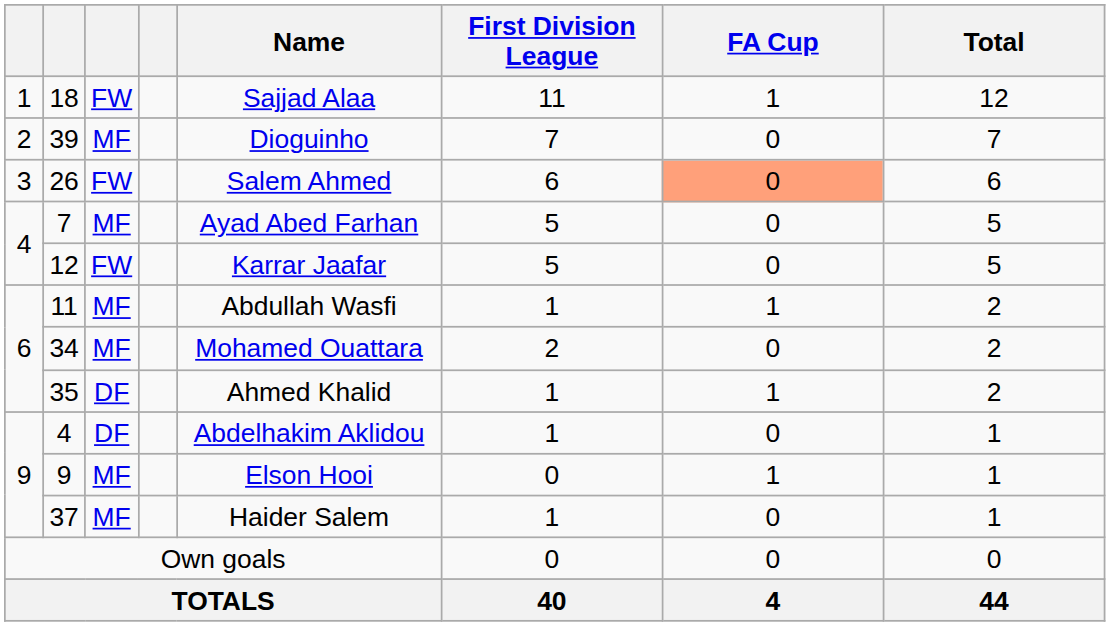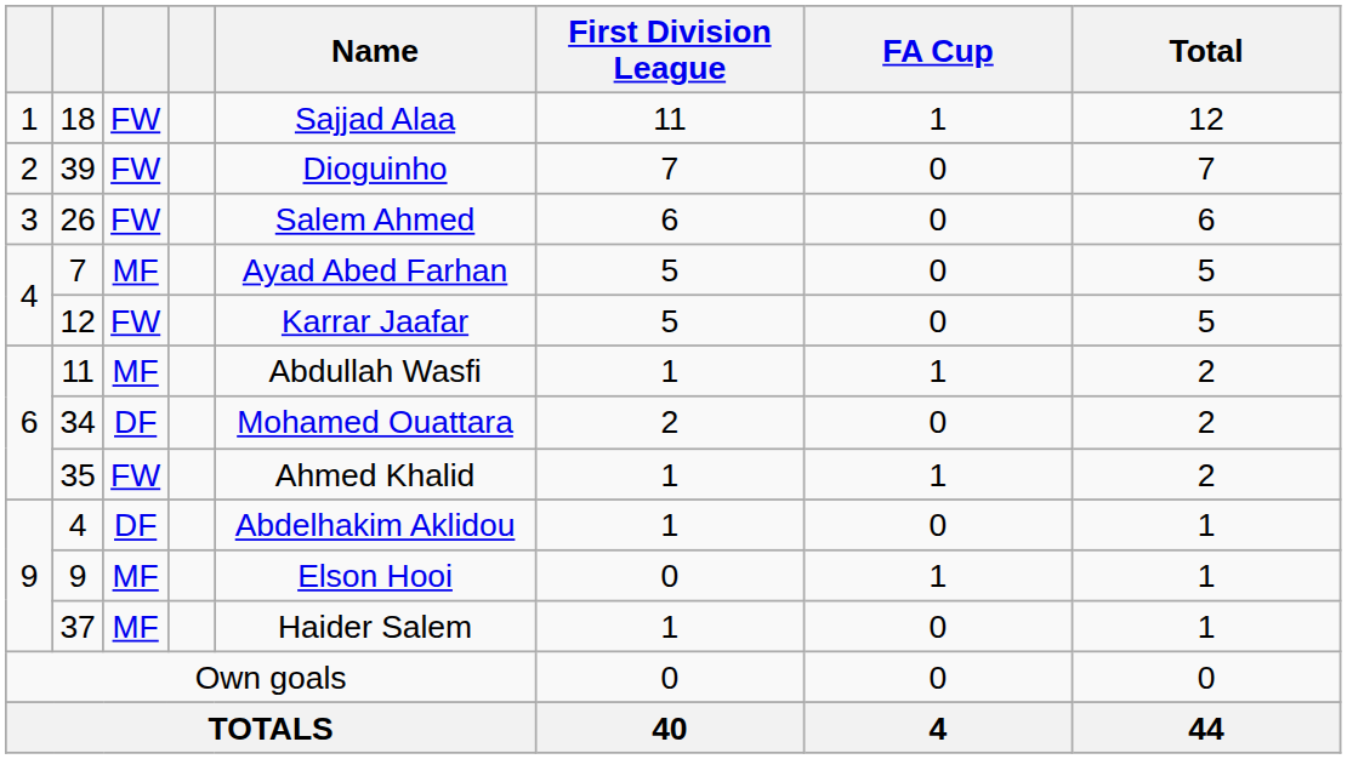 <table class="wikitable" style="font-size: 95%; text-align: center;">
 <tr>
 <th width=15></th>
 <th width=15></th>
 <th width=15></th>
 <th width=15></th>
 <th width=145>Name</th>
 <th width=120><a href='#'>First Division League</a></th>
 <th width=120><a href='#'>FA Cup</a></th>
 <th width=120>Total</th>
 </tr>
 <tr>
 <td rowspan="1">1</td>
 <td>18</td>
 <td><a href='#'>FW</a></td>
 <td></td>
 <td><a href='#'>Sajjad Alaa</a></td>
 <td>11</td>
 <td>1</td>
 <td>12</td>
 </tr>
 <tr>
 <td rowspan="1">2</td>
 <td>39</td>
-<td><a href='#'>MF</a></td>
+<td><a href='#'>FW</a></td>
 <td></td>
 <td><a href='#'>Dioguinho</a></td>
 <td>7</td>
 <td>0</td>
 <td>7</td>
 </tr>
 <tr>
 <td rowspan="1">3</td>
 <td>26</td>
 <td><a href='#'>FW</a></td>
 <td></td>
 <td><a href='#'>Salem Ahmed</a></td>
 <td>6</td>
-<td style="background: lightsalmon;">0</td>
+<td>0</td>
 <td>6</td>
 </tr>
 <tr>
 <td rowspan="2">4</td>
 <td>7</td>
 <td><a href='#'>MF</a></td>
 <td></td>
 <td><a href='#'>Ayad Abed Farhan</a></td>
 <td>5</td>
 <td>0</td>
 <td>5</td>
 </tr>
 <tr>
 <td>12</td>
 <td><a href='#'>FW</a></td>
 <td></td>
 <td><a href='#'>Karrar Jaafar</a></td>
 <td>5</td>
 <td>0</td>
 <td>5</td>
 </tr>
 <tr>
 <td rowspan="3">6</td>
 <td>11</td>
 <td><a href='#'>MF</a></td>
 <td></td>
 <td>Abdullah Wasfi</td>
 <td>1</td>
 <td>1</td>
 <td>2</td>
 </tr>
 <tr>
 <td>34</td>
-<td><a href='#'>MF</a></td>
+<td><a href='#'>DF</a></td>
 <td></td>
 <td><a href='#'>Mohamed Ouattara</a></td>
 <td>2</td>
 <td>0</td>
 <td>2</td>
 </tr>
 <tr>
 <td>35</td>
-<td><a href='#'>DF</a></td>
+<td><a href='#'>FW</a></td>
 <td></td>
 <td>Ahmed Khalid</td>
 <td>1</td>
 <td>1</td>
 <td>2</td>
 </tr>
 <tr>
 <td rowspan="3">9</td>
 <td>4</td>
 <td><a href='#'>DF</a></td>
 <td></td>
 <td><a href='#'>Abdelhakim Aklidou</a></td>
 <td>1</td>
 <td>0</td>
 <td>1</td>
 </tr>
 <tr>
 <td>9</td>
 <td><a href='#'>MF</a></td>
 <td></td>
 <td><a href='#'>Elson Hooi</a></td>
 <td>0</td>
 <td>1</td>
 <td>1</td>
 </tr>
 <tr>
 <td>37</td>
 <td><a href='#'>MF</a></td>
 <td></td>
 <td>Haider Salem</td>
 <td>1</td>
 <td>0</td>
 <td>1</td>
 </tr>
 <tr>
 <td colspan="5">Own goals</td>
 <td>0</td>
 <td>0</td>
 <td>0</td>
 </tr>
 <tr>
 <th colspan="5">TOTALS</th>
 <th>40</th>
 <th>4</th>
 <th>44</th>
 </tr>
 </table>
